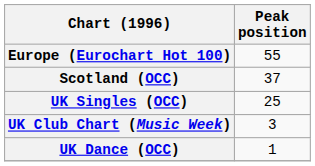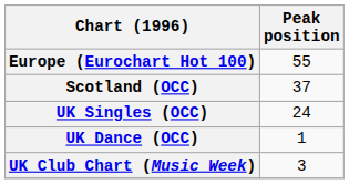 <table class="wikitable sortable plainrowheaders" style="text-align:center">
 <tr>
 <th scope="col">Chart (1996)</th>
 <th scope="col">Peak<br>position</th>
 </tr>
 <tr>
 <th scope="row">Europe (<a href='#'>Eurochart Hot 100</a>)</th>
 <td>55</td>
 </tr>
 <tr>
 <th scope="row">Scotland (<a href='#'>OCC</a>)</th>
 <td>37</td>
 </tr>
 <tr>
 <th scope="row"><a href='#'>UK Singles</a> (<a href='#'>OCC</a>)</th>
-<td>25</td>
+<td>24</td>
+</tr>
+<tr>
+<th scope="row"><a href='#'>UK Dance</a> (<a href='#'>OCC</a>)</th>
+<td>1</td>
 </tr>
 <tr>
 <th scope="row"><a href='#'>UK Club Chart</a> (<em><a href='#'>Music Week</a></em>)</th>
 <td>3</td>
 </tr>
 <tr>
-<th scope="row"><a href='#'>UK Dance</a> (<a href='#'>OCC</a>)</th>
-<td>1</td>
-</tr>
-<tr>
 </tr>
 </table>
